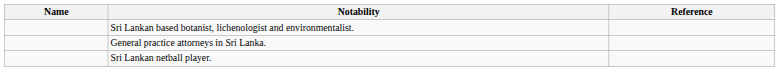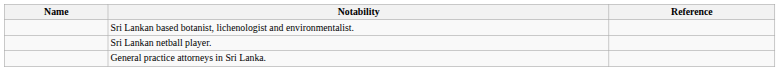 <table class="wikitable sortable" style="width:100%">
 <tr>
 <th style="width:*;">Name</th>
 <th style="width:65%;" class="unsortable">Notability</th>
 <th style="width:*;" class="unsortable">Reference</th>
 </tr>
 <tr>
 <td></td>
 <td>Sri Lankan based botanist, lichenologist and environmentalist.</td>
 <td style="text-align:center;"></td>
 </tr>
 <tr>
 <td></td>
+<td>Sri Lankan netball player.</td>
+<td style="text-align:center;"></td>
+</tr>
+<tr>
+<td></td>
 <td>General practice attorneys in Sri Lanka.</td>
 <td></td>
 </tr>
-<tr>
-<td></td>
-<td>Sri Lankan netball player.</td>
-<td style="text-align:center;"></td>
-</tr>
 </table>
